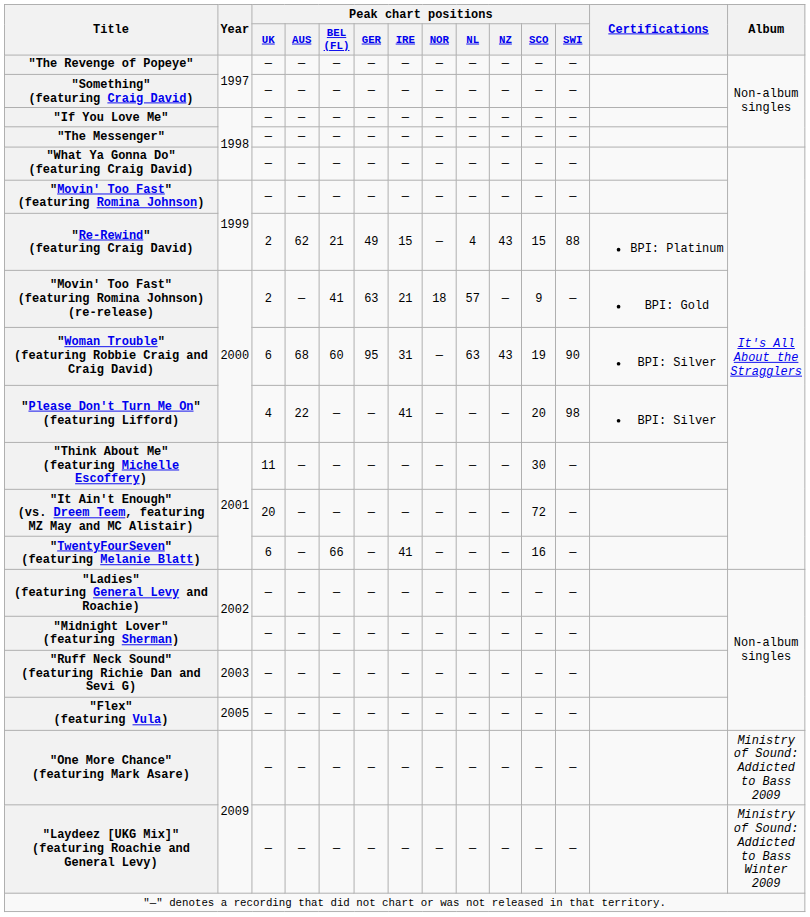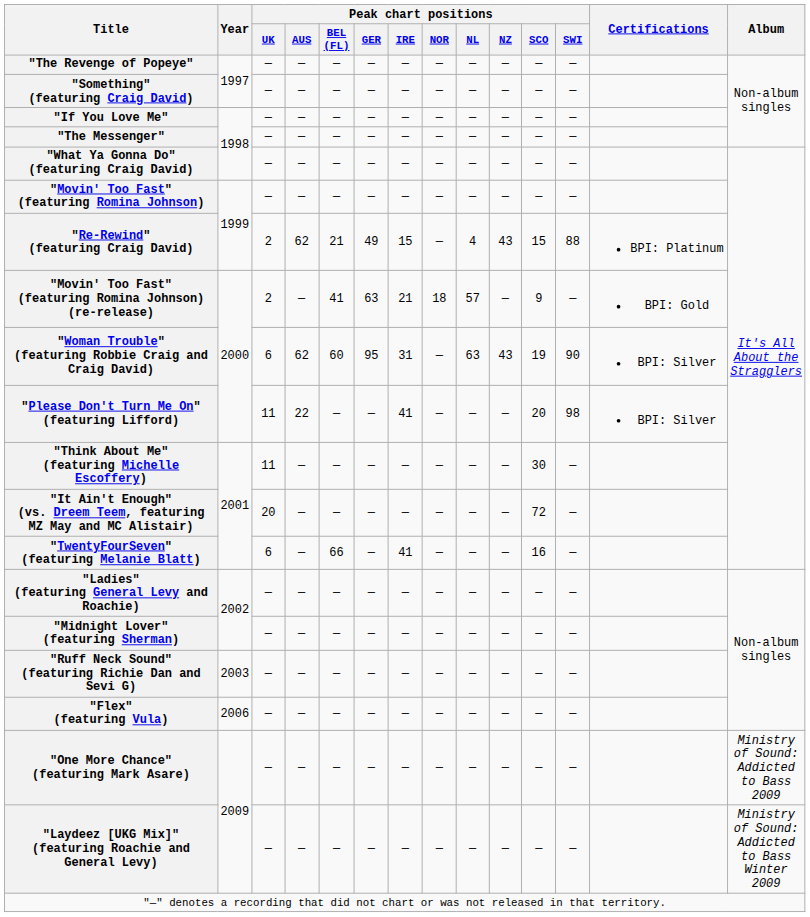 <table class="wikitable plainrowheaders" style="text-align:center;">
 <tr>
 <th scope="col" rowspan="2" style="width:20em;">Title</th>
 <th scope="col" rowspan="2">Year</th>
 <th scope="col" colspan="10">Peak chart positions</th>
 <th scope="col" rowspan="2" style="width:12em;"><a href='#'>Certifications</a></th>
 <th scope="col" rowspan="2">Album</th>
 </tr>
 <tr>
 <th style="width:3em;font-size:90%;"><a href='#'>UK</a><br></th>
 <th style="width:3em;font-size:90%;"><a href='#'>AUS</a><br></th>
 <th style="width:3em;font-size:90%;"><a href='#'>BEL<br>(FL)</a><br></th>
 <th style="width:3em;font-size:90%;"><a href='#'>GER</a><br></th>
 <th style="width:3em;font-size:90%;"><a href='#'>IRE</a><br></th>
 <th style="width:3em;font-size:90%;"><a href='#'>NOR</a><br></th>
 <th style="width:3em;font-size:90%;"><a href='#'>NL</a><br></th>
 <th style="width:3em;font-size:90%;"><a href='#'>NZ</a><br></th>
 <th style="width:3em;font-size:90%;"><a href='#'>SCO</a></th>
 <th style="width:3em;font-size:90%;"><a href='#'>SWI</a><br></th>
 </tr>
 <tr>
 <th scope="row">"The Revenge of Popeye"</th>
 <td rowspan="2">1997</td>
 <td>—</td>
 <td>—</td>
 <td>—</td>
 <td>—</td>
 <td>—</td>
 <td>—</td>
 <td>—</td>
 <td>—</td>
 <td>—</td>
 <td>—</td>
 <td></td>
 <td rowspan="4">Non-album singles</td>
 </tr>
 <tr>
 <th scope="row">"Something"<br><span>(featuring <a href='#'>Craig David</a>)</span></th>
 <td>—</td>
 <td>—</td>
 <td>—</td>
 <td>—</td>
 <td>—</td>
 <td>—</td>
 <td>—</td>
 <td>—</td>
 <td>—</td>
 <td>—</td>
 <td></td>
 </tr>
 <tr>
 <th scope="row">"If You Love Me"</th>
 <td rowspan="3">1998</td>
 <td>—</td>
 <td>—</td>
 <td>—</td>
 <td>—</td>
 <td>—</td>
 <td>—</td>
 <td>—</td>
 <td>—</td>
 <td>—</td>
 <td>—</td>
 <td></td>
 </tr>
 <tr>
 <th scope="row">"The Messenger"</th>
 <td>—</td>
 <td>—</td>
 <td>—</td>
 <td>—</td>
 <td>—</td>
 <td>—</td>
 <td>—</td>
 <td>—</td>
 <td>—</td>
 <td>—</td>
 <td></td>
 </tr>
 <tr>
 <th scope="row">"What Ya Gonna Do"<br><span>(featuring Craig David)</span></th>
 <td>—</td>
 <td>—</td>
 <td>—</td>
 <td>—</td>
 <td>—</td>
 <td>—</td>
 <td>—</td>
 <td>—</td>
 <td>—</td>
 <td>—</td>
 <td></td>
 <td rowspan="9"><em><a href='#'>It's All About the Stragglers</a></em></td>
 </tr>
 <tr>
 <th scope="row">"<a href='#'>Movin' Too Fast</a>"<br><span>(featuring <a href='#'>Romina Johnson</a>)</span></th>
 <td rowspan="2">1999</td>
 <td>—</td>
 <td>—</td>
 <td>—</td>
 <td>—</td>
 <td>—</td>
 <td>—</td>
 <td>—</td>
 <td>—</td>
 <td>—</td>
 <td>—</td>
 <td></td>
 </tr>
 <tr>
 <th scope="row">"<a href='#'>Re-Rewind</a>"<br><span>(featuring Craig David)</span></th>
 <td>2</td>
 <td>62</td>
 <td>21</td>
 <td>49</td>
 <td>15</td>
 <td>—</td>
 <td>4</td>
 <td>43</td>
 <td>15</td>
 <td>88</td>
 <td><br><ul><li>BPI: Platinum</li></ul></td>
 </tr>
 <tr>
 <th scope="row">"Movin' Too Fast"<br><span>(featuring Romina Johnson) (re-release)</span></th>
 <td rowspan="3">2000</td>
 <td>2</td>
 <td>—</td>
 <td>41</td>
 <td>63</td>
 <td>21</td>
 <td>18</td>
 <td>57</td>
 <td>—</td>
 <td>9</td>
 <td>—</td>
 <td><br><ul><li>BPI: Gold</li></ul></td>
 </tr>
 <tr>
 <th scope="row">"<a href='#'>Woman Trouble</a>"<br><span>(featuring Robbie Craig and Craig David)</span></th>
 <td>6</td>
-<td>68</td>
+<td>62</td>
 <td>60</td>
 <td>95</td>
 <td>31</td>
 <td>—</td>
 <td>63</td>
 <td>43</td>
 <td>19</td>
 <td>90</td>
 <td><br><ul><li>BPI: Silver</li></ul></td>
 </tr>
 <tr>
 <th scope="row">"<a href='#'>Please Don't Turn Me On</a>"<br><span>(featuring Lifford)</span></th>
-<td>4</td>
+<td>11</td>
 <td>22</td>
 <td>—</td>
 <td>—</td>
 <td>41</td>
 <td>—</td>
 <td>—</td>
 <td>—</td>
 <td>20</td>
 <td>98</td>
 <td><br><ul><li>BPI: Silver</li></ul></td>
 </tr>
 <tr>
 <th scope="row">"Think About Me"<br><span>(featuring <a href='#'>Michelle Escoffery</a>)</span></th>
 <td rowspan="3">2001</td>
 <td>11</td>
 <td>—</td>
 <td>—</td>
 <td>—</td>
 <td>—</td>
 <td>—</td>
 <td>—</td>
 <td>—</td>
 <td>30</td>
 <td>—</td>
 <td></td>
 </tr>
 <tr>
 <th scope="row">"It Ain't Enough"<br><span>(vs. <a href='#'>Dreem Teem</a>, featuring MZ May and MC Alistair)</span></th>
 <td>20</td>
 <td>—</td>
 <td>—</td>
 <td>—</td>
 <td>—</td>
 <td>—</td>
 <td>—</td>
 <td>—</td>
 <td>72</td>
 <td>—</td>
 <td></td>
 </tr>
 <tr>
 <th scope="row">"<a href='#'>TwentyFourSeven</a>"<br><span>(featuring <a href='#'>Melanie Blatt</a>)</span></th>
 <td>6</td>
 <td>—</td>
 <td>66</td>
 <td>—</td>
 <td>41</td>
 <td>—</td>
 <td>—</td>
 <td>—</td>
 <td>16</td>
 <td>—</td>
 <td></td>
 </tr>
 <tr>
 <th scope="row">"Ladies"<br><span>(featuring <a href='#'>General Levy</a> and Roachie)</span></th>
 <td rowspan="2">2002</td>
 <td>—</td>
 <td>—</td>
 <td>—</td>
 <td>—</td>
 <td>—</td>
 <td>—</td>
 <td>—</td>
 <td>—</td>
 <td>—</td>
 <td>—</td>
 <td></td>
 <td rowspan="4">Non-album singles</td>
 </tr>
 <tr>
 <th scope="row">"Midnight Lover"<br><span>(featuring <a href='#'>Sherman</a>)</span></th>
 <td>—</td>
 <td>—</td>
 <td>—</td>
 <td>—</td>
 <td>—</td>
 <td>—</td>
 <td>—</td>
 <td>—</td>
 <td>—</td>
 <td>—</td>
 <td></td>
 </tr>
 <tr>
 <th scope="row">"Ruff Neck Sound"<br><span>(featuring Richie Dan and Sevi G)</span></th>
 <td>2003</td>
 <td>—</td>
 <td>—</td>
 <td>—</td>
 <td>—</td>
 <td>—</td>
 <td>—</td>
 <td>—</td>
 <td>—</td>
 <td>—</td>
 <td>—</td>
 <td></td>
 </tr>
 <tr>
 <th scope="row">"Flex"<br><span>(featuring <a href='#'>Vula</a>)</span></th>
-<td>2005</td>
+<td>2006</td>
 <td>—</td>
 <td>—</td>
 <td>—</td>
 <td>—</td>
 <td>—</td>
 <td>—</td>
 <td>—</td>
 <td>—</td>
 <td>—</td>
 <td>—</td>
 <td></td>
 </tr>
 <tr>
 <th scope="row">"One More Chance"<br><span>(featuring Mark Asare)</span></th>
 <td rowspan="2">2009</td>
 <td>—</td>
 <td>—</td>
 <td>—</td>
 <td>—</td>
 <td>—</td>
 <td>—</td>
 <td>—</td>
 <td>—</td>
 <td>—</td>
 <td>—</td>
 <td></td>
 <td rowspan="1"><em>Ministry of Sound: Addicted to Bass 2009</em></td>
 </tr>
 <tr>
 <th scope="row">"Laydeez [UKG Mix]"<br><span>(featuring Roachie and General Levy)</span></th>
 <td>—</td>
 <td>—</td>
 <td>—</td>
 <td>—</td>
 <td>—</td>
 <td>—</td>
 <td>—</td>
 <td>—</td>
 <td>—</td>
 <td>—</td>
 <td></td>
 <td rowspan="1"><em>Ministry of Sound: Addicted to Bass Winter 2009</em></td>
 </tr>
 <tr>
 <td colspan="14" style="font-size:90%">"—" denotes a recording that did not chart or was not released in that territory.</td>
 </tr>
 </table>
